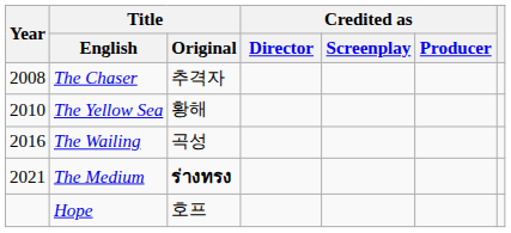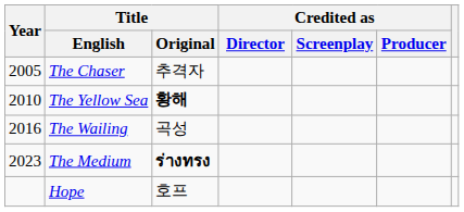 <table class="wikitable sortable">
 <tr>
 <th rowspan="2">Year</th>
 <th colspan="2">Title</th>
 <th colspan="3">Credited as</th>
 <th rowspan="2" class="unsortable"></th>
 </tr>
 <tr>
 <th>English</th>
 <th>Original</th>
 <th width="65" class="unsortable"><a href='#'>Director</a></th>
 <th width="65" class="unsortable"><a href='#'>Screenplay</a></th>
 <th width="65" class="unsortable"><a href='#'>Producer</a></th>
 </tr>
 <tr>
-<td>2008</td>
+<td>2005</td>
 <td><em><a href='#'>The Chaser</a></em></td>
 <td>추격자</td>
 <td></td>
 <td></td>
 <td></td>
 <td></td>
 </tr>
 <tr>
 <td>2010</td>
 <td><em><a href='#'>The Yellow Sea</a></em></td>
-<td>황해</td>
+<td><strong>황해</strong></td>
 <td></td>
 <td></td>
 <td></td>
 <td></td>
 </tr>
 <tr>
 <td>2016</td>
 <td><em><a href='#'>The Wailing</a></em></td>
 <td>곡성</td>
 <td></td>
 <td></td>
 <td></td>
 <td></td>
 </tr>
 <tr>
-<td>2021</td>
+<td>2023</td>
 <td><em><a href='#'>The Medium</a></em></td>
 <td><strong>ร่างทรง</strong></td>
 <td></td>
 <td></td>
 <td></td>
 <td></td>
 </tr>
 <tr>
 <td></td>
 <td><em><a href='#'>Hope</a></em></td>
 <td>호프</td>
 <td></td>
 <td></td>
 <td></td>
 <td></td>
 </tr>
 </table>
